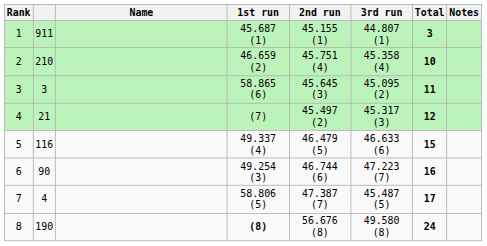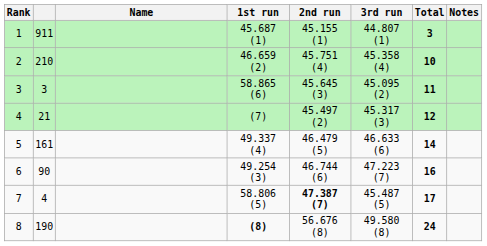 <table class="sortable wikitable" style="text-align:center;">
 <tr>
 <th width="30">Rank</th>
 <th width="20"></th>
 <th width="220">Name</th>
 <th width="75">1st run</th>
 <th width="75">2nd run</th>
 <th width="75">3rd run</th>
 <th width="30">Total</th>
 <th width="30">Notes</th>
 </tr>
 <tr bgcolor=#bbf3bb>
 <td>1</td>
 <td>911</td>
 <td align="left"></td>
 <td>45.687 (1)</td>
 <td>45.155 (1)</td>
 <td>44.807 (1)</td>
 <td><strong>3</strong></td>
 <td></td>
 </tr>
 <tr bgcolor=#bbf3bb>
 <td>2</td>
 <td>210</td>
 <td align="left"></td>
 <td>46.659 (2)</td>
 <td>45.751 (4)</td>
 <td>45.358 (4)</td>
 <td><strong>10</strong></td>
 <td></td>
 </tr>
 <tr bgcolor=#bbf3bb>
 <td>3</td>
 <td>3</td>
 <td align="left"></td>
 <td>58.865 (6)</td>
 <td>45.645 (3)</td>
 <td>45.095 (2)</td>
 <td><strong>11</strong></td>
 <td></td>
 </tr>
 <tr bgcolor=#bbf3bb>
 <td>4</td>
 <td>21</td>
 <td align="left"></td>
 <td> (7)</td>
 <td>45.497 (2)</td>
 <td>45.317 (3)</td>
 <td><strong>12</strong></td>
 <td></td>
 </tr>
 <tr>
 <td>5</td>
-<td>116</td>
+<td>161</td>
 <td align="left"></td>
 <td>49.337 (4)</td>
 <td>46.479 (5)</td>
 <td>46.633 (6)</td>
-<td><strong>15</strong></td>
+<td><strong>14</strong></td>
 <td></td>
 </tr>
 <tr>
 <td>6</td>
 <td>90</td>
 <td align="left"></td>
 <td>49.254 (3)</td>
 <td>46.744 (6)</td>
 <td>47.223 (7)</td>
 <td><strong>16</strong></td>
 <td></td>
 </tr>
 <tr>
 <td>7</td>
 <td>4</td>
 <td align="left"></td>
 <td>58.806 (5)</td>
-<td>47.387 (7)</td>
+<td><strong>47.387 (7)</strong></td>
 <td>45.487 (5)</td>
 <td><strong>17</strong></td>
 <td></td>
 </tr>
 <tr>
 <td>8</td>
 <td>190</td>
 <td align="left"></td>
 <td><strong> (8)</strong></td>
 <td>56.676 (8)</td>
 <td>49.580 (8)</td>
 <td><strong>24</strong></td>
 <td></td>
 </tr>
 </table>
